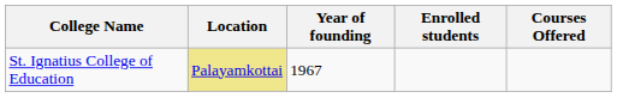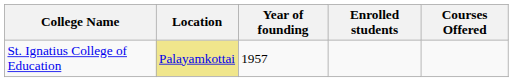 <table class="wikitable">
 <tr>
 <th>College Name</th>
 <th>Location</th>
 <th>Year of founding</th>
 <th>Enrolled students</th>
 <th>Courses Offered</th>
 </tr>
 <tr>
 <td><a href='#'>St. Ignatius College of Education</a></td>
 <td style="background: khaki;"><a href='#'>Palayamkottai</a></td>
-<td>1967</td>
+<td>1957</td>
 <td></td>
 <td></td>
 </tr>
 </table>
